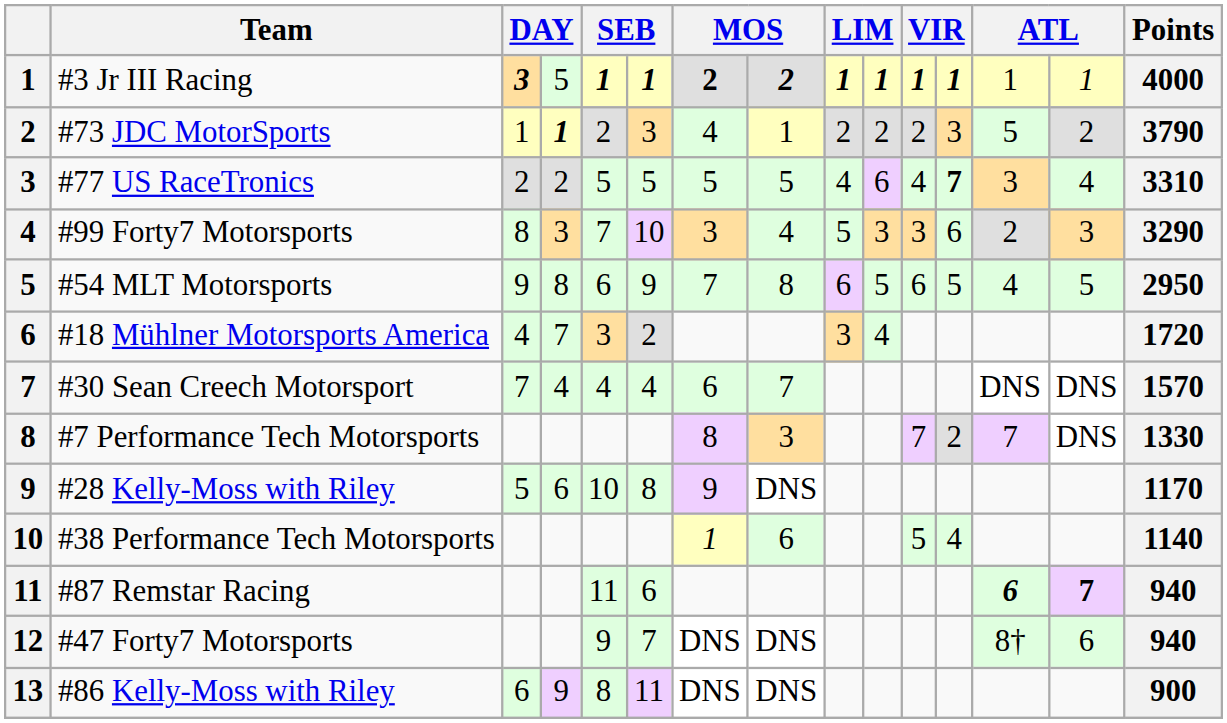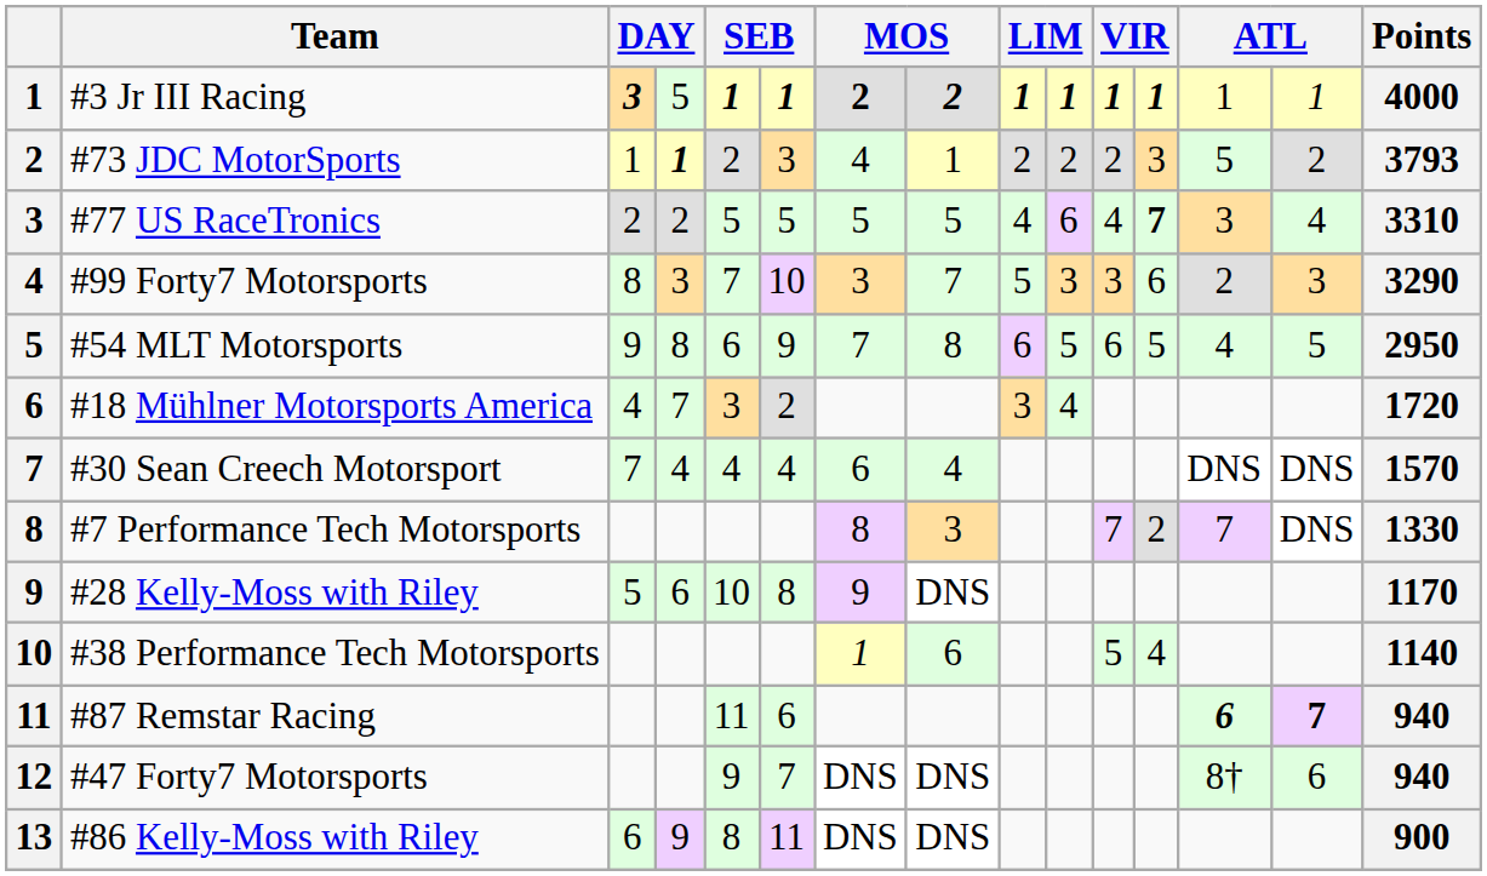 <table class="wikitable" style="font-size:85%; text-align:center">
 <tr>
 <th></th>
 <th>Team</th>
 <th colspan=2><a href='#'>DAY</a><br></th>
 <th colspan=2><a href='#'>SEB</a><br></th>
 <th colspan=2><a href='#'>MOS</a><br></th>
 <th colspan=2><a href='#'>LIM</a><br></th>
 <th colspan=2><a href='#'>VIR</a><br></th>
 <th colspan=2><a href='#'>ATL</a><br></th>
 <th>Points</th>
 </tr>
 <tr>
 <th>1</th>
 <td align=left> #3 Jr III Racing</td>
 <td style="background:#ffdf9f;"><strong><em>3</em></strong></td>
 <td style="background:#dfffdf;">5</td>
 <td style="background:#ffffbf;"><strong><em>1</em></strong></td>
 <td style="background:#ffffbf;"><strong><em>1</em></strong></td>
 <td style="background:#dfdfdf;"><strong>2</strong></td>
 <td style="background:#dfdfdf;"><strong><em>2</em></strong></td>
 <td style="background:#ffffbf;"><strong><em>1</em></strong></td>
 <td style="background:#ffffbf;"><strong><em>1</em></strong></td>
 <td style="background:#ffffbf;"><strong><em>1</em></strong></td>
 <td style="background:#ffffbf;"><strong><em>1</em></strong></td>
 <td style="background:#ffffbf;">1</td>
 <td style="background:#ffffbf;"><em>1</em></td>
 <th>4000</th>
 </tr>
 <tr>
 <th>2</th>
 <td align=left> #73 <a href='#'>JDC MotorSports</a></td>
 <td style="background:#ffffbf;">1</td>
 <td style="background:#ffffbf;"><strong><em>1</em></strong></td>
 <td style="background:#dfdfdf;">2</td>
 <td style="background:#ffdf9f;">3</td>
 <td style="background:#dfffdf;">4</td>
 <td style="background:#ffffbf;">1</td>
 <td style="background:#dfdfdf;">2</td>
 <td style="background:#dfdfdf;">2</td>
 <td style="background:#dfdfdf;">2</td>
 <td style="background:#ffdf9f;">3</td>
 <td style="background:#dfffdf;">5</td>
 <td style="background:#dfdfdf;">2</td>
-<th>3790</th>
+<th>3793</th>
 </tr>
 <tr>
 <th>3</th>
 <td align=left> #77 <a href='#'>US RaceTronics</a></td>
 <td style="background:#dfdfdf;">2</td>
 <td style="background:#dfdfdf;">2</td>
 <td style="background:#dfffdf;">5</td>
 <td style="background:#dfffdf;">5</td>
 <td style="background:#dfffdf;">5</td>
 <td style="background:#dfffdf;">5</td>
 <td style="background:#dfffdf;">4</td>
 <td style="background:#efcfff;">6</td>
 <td style="background:#dfffdf;">4</td>
 <td style="background:#dfffdf;"><strong>7</strong></td>
 <td style="background:#ffdf9f;">3</td>
 <td style="background:#dfffdf;">4</td>
 <th>3310</th>
 </tr>
 <tr>
 <th>4</th>
 <td align=left> #99 Forty7 Motorsports</td>
 <td style="background:#dfffdf;">8</td>
 <td style="background:#ffdf9f;">3</td>
 <td style="background:#dfffdf;">7</td>
 <td style="background:#efcfff;">10</td>
 <td style="background:#ffdf9f;">3</td>
-<td style="background:#dfffdf;">4</td>
+<td style="background:#dfffdf;">7</td>
 <td style="background:#dfffdf;">5</td>
 <td style="background:#ffdf9f;">3</td>
 <td style="background:#ffdf9f;">3</td>
 <td style="background:#dfffdf;">6</td>
 <td style="background:#dfdfdf;">2</td>
 <td style="background:#ffdf9f;">3</td>
 <th>3290</th>
 </tr>
 <tr>
 <th>5</th>
 <td align=left> #54 MLT Motorsports</td>
 <td style="background:#dfffdf;">9</td>
 <td style="background:#dfffdf;">8</td>
 <td style="background:#dfffdf;">6</td>
 <td style="background:#dfffdf;">9</td>
 <td style="background:#dfffdf;">7</td>
 <td style="background:#dfffdf;">8</td>
 <td style="background:#efcfff;">6</td>
 <td style="background:#dfffdf;">5</td>
 <td style="background:#dfffdf;">6</td>
 <td style="background:#dfffdf;">5</td>
 <td style="background:#dfffdf;">4</td>
 <td style="background:#dfffdf;">5</td>
 <th>2950</th>
 </tr>
 <tr>
 <th>6</th>
 <td align=left> #18 <a href='#'>Mühlner Motorsports America</a></td>
 <td style="background:#dfffdf;">4</td>
 <td style="background:#dfffdf;">7</td>
 <td style="background:#ffdf9f;">3</td>
 <td style="background:#dfdfdf;">2</td>
 <td></td>
 <td></td>
 <td style="background:#ffdf9f;">3</td>
 <td style="background:#dfffdf;">4</td>
 <td></td>
 <td></td>
 <td></td>
 <td></td>
 <th>1720</th>
 </tr>
 <tr>
 <th>7</th>
 <td align=left> #30 Sean Creech Motorsport</td>
 <td style="background:#dfffdf;">7</td>
 <td style="background:#dfffdf;">4</td>
 <td style="background:#dfffdf;">4</td>
 <td style="background:#dfffdf;">4</td>
 <td style="background:#dfffdf;">6</td>
-<td style="background:#dfffdf;">7</td>
+<td style="background:#dfffdf;">4</td>
 <td></td>
 <td></td>
 <td></td>
 <td></td>
 <td style="background:#ffffff;">DNS</td>
 <td style="background:#ffffff;">DNS</td>
 <th>1570</th>
 </tr>
 <tr>
 <th>8</th>
 <td align=left> #7 Performance Tech Motorsports</td>
 <td></td>
 <td></td>
 <td></td>
 <td></td>
 <td style="background:#efcfff;">8</td>
 <td style="background:#ffdf9f;">3</td>
 <td></td>
 <td></td>
 <td style="background:#efcfff;">7</td>
 <td style="background:#dfdfdf;">2</td>
 <td style="background:#efcfff;">7</td>
 <td style="background:#ffffff;">DNS</td>
 <th>1330</th>
 </tr>
 <tr>
 <th>9</th>
 <td align=left nowrap> #28 <a href='#'>Kelly-Moss with Riley</a></td>
 <td style="background:#dfffdf;">5</td>
 <td style="background:#dfffdf;">6</td>
 <td style="background:#dfffdf;">10</td>
 <td style="background:#dfffdf;">8</td>
 <td style="background:#efcfff;">9</td>
 <td style="background:#ffffff;">DNS</td>
 <td></td>
 <td></td>
 <td></td>
 <td></td>
 <td></td>
 <td></td>
 <th>1170</th>
 </tr>
 <tr>
 <th>10</th>
 <td align=left> #38 Performance Tech Motorsports</td>
 <td></td>
 <td></td>
 <td></td>
 <td></td>
 <td style="background:#ffffbf;"><em>1</em></td>
 <td style="background:#dfffdf;">6</td>
 <td></td>
 <td></td>
 <td style="background:#dfffdf;">5</td>
 <td style="background:#dfffdf;">4</td>
 <td></td>
 <td></td>
 <th>1140</th>
 </tr>
 <tr>
 <th>11</th>
 <td align=left> #87 Remstar Racing</td>
 <td></td>
 <td></td>
 <td style="background:#dfffdf;">11</td>
 <td style="background:#dfffdf;">6</td>
 <td></td>
 <td></td>
 <td></td>
 <td></td>
 <td></td>
 <td></td>
 <td style="background:#dfffdf;"><strong><em>6</em></strong></td>
 <td style="background:#efcfff;"><strong>7</strong></td>
 <th>940</th>
 </tr>
 <tr>
 <th>12</th>
 <td align=left> #47 Forty7 Motorsports</td>
 <td></td>
 <td></td>
 <td style="background:#dfffdf;">9</td>
 <td style="background:#dfffdf;">7</td>
 <td style="background:#ffffff;">DNS</td>
 <td style="background:#ffffff;">DNS</td>
 <td></td>
 <td></td>
 <td></td>
 <td></td>
 <td style="background:#dfffdf;">8†</td>
 <td style="background:#dfffdf;">6</td>
 <th>940</th>
 </tr>
 <tr>
 <th>13</th>
 <td align=left> #86 <a href='#'>Kelly-Moss with Riley</a></td>
 <td style="background:#dfffdf;">6</td>
 <td style="background:#efcfff;">9</td>
 <td style="background:#dfffdf;">8</td>
 <td style="background:#efcfff;">11</td>
 <td style="background:#ffffff;">DNS</td>
 <td style="background:#ffffff;">DNS</td>
 <td></td>
 <td></td>
 <td></td>
 <td></td>
 <td></td>
 <td></td>
 <th>900</th>
 </tr>
 <tr>
 </tr>
 </table>
